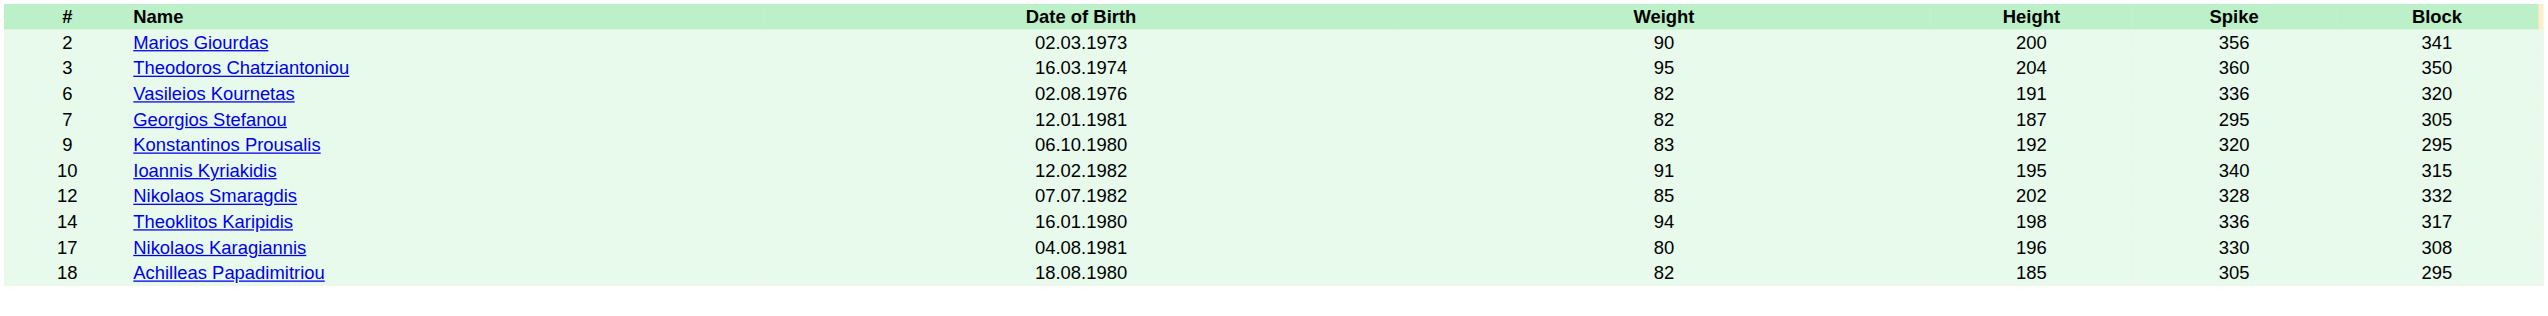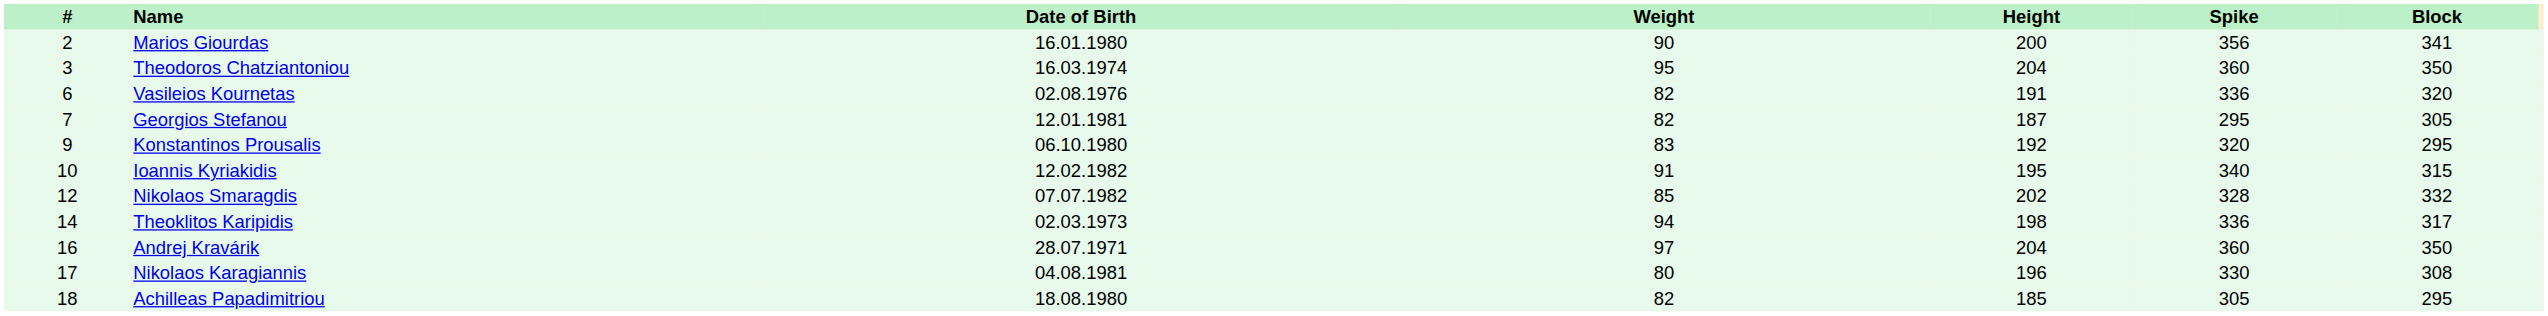 <table border=0 cellpadding=2 cellspacing=0  |- bgcolor=#FFECCE style="text-align:center; font-size:90%;" width=100%>
 <tr bgcolor=#BBF0C9>
 <th width=5%>#</th>
 <th width=25% align=left>Name</th>
 <th width=25%>Date of Birth</th>
 <th width=21%>Weight</th>
 <th width=8%>Height</th>
 <th width=8%>Spike</th>
 <th width=8%>Block</th>
 </tr>
 <tr bgcolor=#E7FAEC>
 <td>2</td>
 <td align=left><a href='#'>Marios Giourdas</a></td>
-<td>02.03.1973</td>
+<td>16.01.1980</td>
 <td>90</td>
 <td>200</td>
 <td>356</td>
 <td>341</td>
 <td></td>
 </tr>
 <tr bgcolor=#E7FAEC>
 <td>3</td>
 <td align=left><a href='#'>Theodoros Chatziantoniou</a></td>
 <td>16.03.1974</td>
 <td>95</td>
 <td>204</td>
 <td>360</td>
 <td>350</td>
 <td></td>
 </tr>
 <tr bgcolor=#E7FAEC>
 <td>6</td>
 <td align=left><a href='#'>Vasileios Kournetas</a></td>
 <td>02.08.1976</td>
 <td>82</td>
 <td>191</td>
 <td>336</td>
 <td>320</td>
 <td></td>
 </tr>
 <tr bgcolor=#E7FAEC>
 <td>7</td>
 <td align=left><a href='#'>Georgios Stefanou</a></td>
 <td>12.01.1981</td>
 <td>82</td>
 <td>187</td>
 <td>295</td>
 <td>305</td>
 <td></td>
 </tr>
 <tr bgcolor=#E7FAEC>
 <td>9</td>
 <td align=left><a href='#'>Konstantinos Prousalis</a></td>
 <td>06.10.1980</td>
 <td>83</td>
 <td>192</td>
 <td>320</td>
 <td>295</td>
 <td></td>
 </tr>
 <tr bgcolor=#E7FAEC>
 <td>10</td>
 <td align=left><a href='#'>Ioannis Kyriakidis</a></td>
 <td>12.02.1982</td>
 <td>91</td>
 <td>195</td>
 <td>340</td>
 <td>315</td>
 <td></td>
 </tr>
 <tr bgcolor=#E7FAEC>
 <td>12</td>
 <td align=left><a href='#'>Nikolaos Smaragdis</a></td>
 <td>07.07.1982</td>
 <td>85</td>
 <td>202</td>
 <td>328</td>
 <td>332</td>
 <td></td>
 </tr>
 <tr bgcolor=#E7FAEC>
 <td>14</td>
 <td align=left><a href='#'>Theoklitos Karipidis</a></td>
-<td>16.01.1980</td>
+<td>02.03.1973</td>
 <td>94</td>
 <td>198</td>
 <td>336</td>
 <td>317</td>
+<td></td>
+</tr>
+<tr bgcolor=#E7FAEC>
+<td>16</td>
+<td align=left><a href='#'>Andrej Kravárik</a></td>
+<td>28.07.1971</td>
+<td>97</td>
+<td>204</td>
+<td>360</td>
+<td>350</td>
 <td></td>
 </tr>
 <tr bgcolor=#E7FAEC>
 <td>17</td>
 <td align=left><a href='#'>Nikolaos Karagiannis</a></td>
 <td>04.08.1981</td>
 <td>80</td>
 <td>196</td>
 <td>330</td>
 <td>308</td>
 <td></td>
 </tr>
 <tr bgcolor=#E7FAEC>
 <td>18</td>
 <td align=left><a href='#'>Achilleas Papadimitriou</a></td>
 <td>18.08.1980</td>
 <td>82</td>
 <td>185</td>
 <td>305</td>
 <td>295</td>
 <td></td>
 </tr>
 </table>
